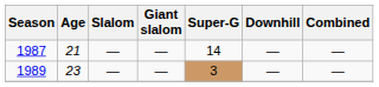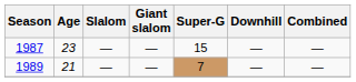 <table class=wikitable style="text-align:center">
 <tr>
 <th>Season</th>
 <th>Age</th>
 <th>Slalom</th>
 <th>Giant<br>slalom</th>
 <th>Super-G</th>
 <th>Downhill</th>
 <th>Combined</th>
 </tr>
 <tr>
 <td><a href='#'>1987</a></td>
-<td><em>21</em></td>
+<td><em>23</em></td>
 <td>—</td>
 <td>—</td>
-<td>14</td>
+<td>15</td>
 <td>—</td>
 <td>—</td>
 </tr>
 <tr>
 <td><a href='#'>1989</a></td>
-<td><em>23</em></td>
+<td><em>21</em></td>
 <td>—</td>
 <td>—</td>
-<td style="background:#c96;">3</td>
+<td style="background:#c96;">7</td>
 <td>—</td>
 <td>—</td>
 </tr>
 <tr>
 </tr>
 </table>
